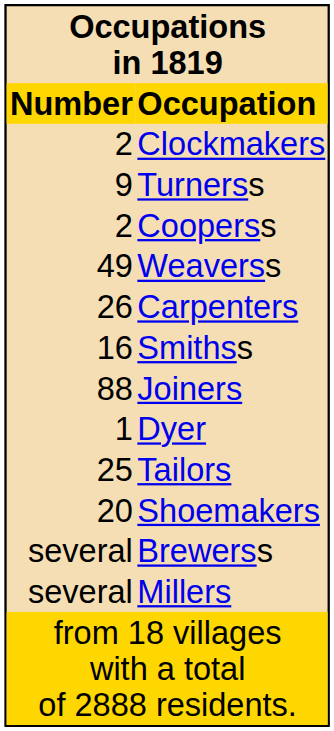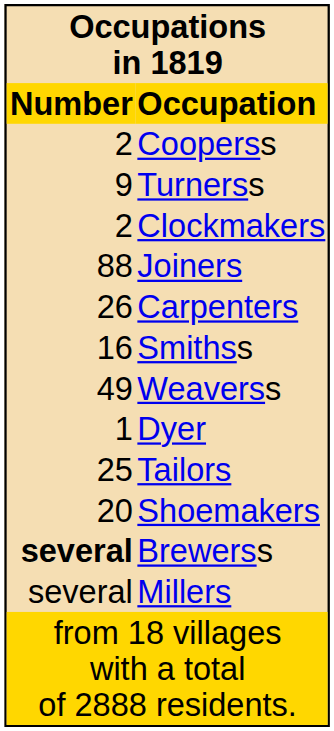 <table align=right cellspacing=0 style="border: 1px solid; background: wheat; margin-left: 5px; font-size:90%">
 <tr>
 <th colspan="2"><span>Occupations<br>in 1819 </span></th>
 </tr>
 <tr style="background:gold">
 <th>Number</th>
 <th align=left>Occupation</th>
 </tr>
 <tr>
 <td align=right>2</td>
-<td><a href='#'>Clockmakers</a></td>
+<td><a href='#'>Coopers</a>s</td>
 </tr>
 <tr>
 <td align=right>9</td>
 <td><a href='#'>Turners</a>s</td>
 </tr>
 <tr>
 <td align=right>2</td>
-<td><a href='#'>Coopers</a>s</td>
+<td><a href='#'>Clockmakers</a></td>
 </tr>
 <tr>
-<td align=right>49</td>
-<td><a href='#'>Weavers</a>s</td>
+<td align=right>88</td>
+<td><a href='#'>Joiners</a></td>
 </tr>
 <tr>
 <td align=right>26</td>
 <td><a href='#'>Carpenters</a></td>
 </tr>
 <tr>
 <td align=right>16</td>
 <td><a href='#'>Smiths</a>s</td>
 </tr>
 <tr>
-<td align=right>88</td>
-<td><a href='#'>Joiners</a></td>
+<td align=right>49</td>
+<td><a href='#'>Weavers</a>s</td>
 </tr>
 <tr>
 <td align=right>1</td>
 <td><a href='#'>Dyer</a></td>
 </tr>
 <tr>
 <td align=right>25</td>
 <td><a href='#'>Tailors</a></td>
 </tr>
 <tr>
 <td align=right>20</td>
 <td><a href='#'>Shoemakers</a></td>
 </tr>
 <tr>
-<td align=right>several</td>
+<td align=right><strong>several</strong></td>
 <td><a href='#'>Brewers</a>s</td>
 </tr>
 <tr>
 <td align=right>several</td>
 <td><a href='#'>Millers</a></td>
 </tr>
 <tr style="background:gold">
 <td colspan="2" align=center>from 18 villages<br>with a total<br>of 2888 residents.</td>
 </tr>
 </table>
